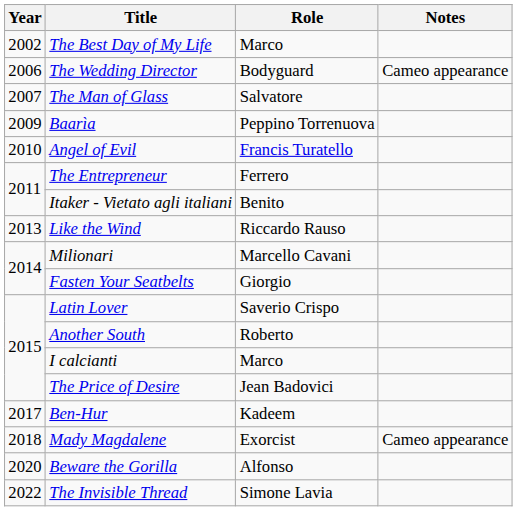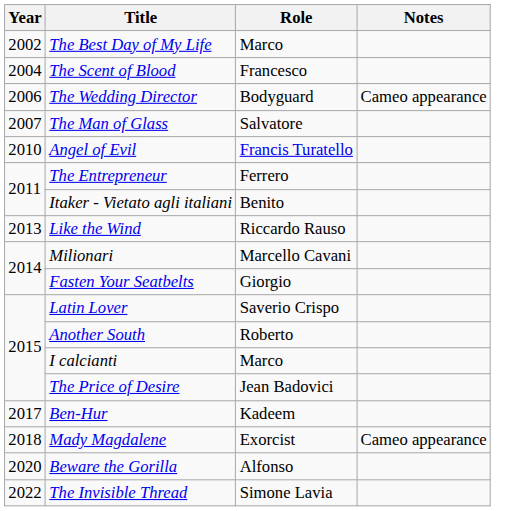 <table class="wikitable plainrowheaders sortable">
 <tr>
 <th scope="col">Year</th>
 <th scope="col">Title</th>
 <th scope="col">Role</th>
 <th scope="col" class="unsortable">Notes</th>
 </tr>
 <tr>
 <td>2002</td>
 <td><em><a href='#'>The Best Day of My Life</a></em></td>
 <td>Marco</td>
 <td></td>
 </tr>
 <tr>
+<td>2004</td>
+<td><em><a href='#'>The Scent of Blood</a></em></td>
+<td>Francesco</td>
+<td></td>
+</tr>
+<tr>
 <td>2006</td>
 <td><em><a href='#'>The Wedding Director</a></em></td>
 <td>Bodyguard</td>
 <td>Cameo appearance</td>
 </tr>
 <tr>
 <td>2007</td>
 <td><em><a href='#'>The Man of Glass</a></em></td>
 <td>Salvatore</td>
-<td></td>
-</tr>
-<tr>
-<td>2009</td>
-<td><em><a href='#'>Baarìa</a></em></td>
-<td>Peppino Torrenuova</td>
 <td></td>
 </tr>
 <tr>
 <td>2010</td>
 <td><em><a href='#'>Angel of Evil</a></em></td>
 <td><a href='#'>Francis Turatello</a></td>
 <td></td>
 </tr>
 <tr>
 <td rowspan="2">2011</td>
 <td><em><a href='#'>The Entrepreneur</a></em></td>
 <td>Ferrero</td>
 <td></td>
 </tr>
 <tr>
 <td><em>Itaker - Vietato agli italiani</em></td>
 <td>Benito</td>
 <td></td>
 </tr>
 <tr>
 <td>2013</td>
 <td><em><a href='#'>Like the Wind</a></em></td>
 <td>Riccardo Rauso</td>
 <td></td>
 </tr>
 <tr>
 <td rowspan="2">2014</td>
 <td><em>Milionari</em></td>
 <td>Marcello Cavani</td>
 <td></td>
 </tr>
 <tr>
 <td><em><a href='#'>Fasten Your Seatbelts</a></em></td>
 <td>Giorgio</td>
 <td></td>
 </tr>
 <tr>
 <td rowspan="4">2015</td>
 <td><em><a href='#'>Latin Lover</a></em></td>
 <td>Saverio Crispo</td>
 <td></td>
 </tr>
 <tr>
 <td><em><a href='#'>Another South</a></em></td>
 <td>Roberto</td>
 <td></td>
 </tr>
 <tr>
 <td><em>I calcianti</em></td>
 <td>Marco</td>
 <td></td>
 </tr>
 <tr>
 <td><em><a href='#'>The Price of Desire</a></em></td>
 <td>Jean Badovici</td>
 <td></td>
 </tr>
 <tr>
 <td>2017</td>
 <td><em><a href='#'>Ben-Hur</a></em></td>
 <td>Kadeem</td>
 <td></td>
 </tr>
 <tr>
 <td>2018</td>
 <td><em><a href='#'>Mady Magdalene</a></em></td>
 <td>Exorcist</td>
 <td>Cameo appearance</td>
 </tr>
 <tr>
 <td>2020</td>
 <td><em><a href='#'>Beware the Gorilla</a></em></td>
 <td>Alfonso</td>
 <td></td>
 </tr>
 <tr>
 <td>2022</td>
 <td><em><a href='#'>The Invisible Thread</a></em></td>
 <td>Simone Lavia</td>
 <td></td>
 </tr>
 </table>
